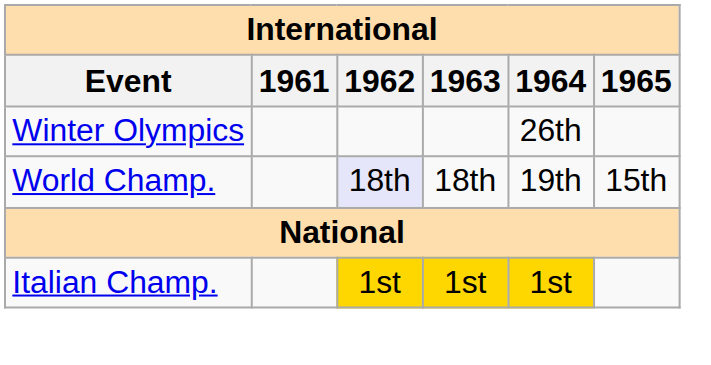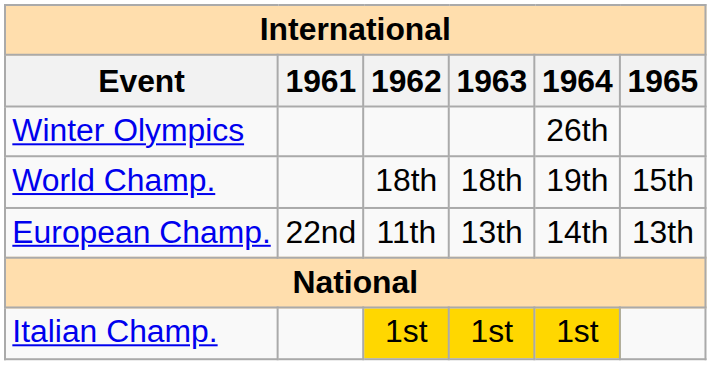 <table class="wikitable" style="text-align:center">
 <tr>
 <th style="background-color: #ffdead; " colspan=6 align=center>International</th>
 </tr>
 <tr>
 <th>Event</th>
 <th>1961</th>
 <th>1962</th>
 <th>1963</th>
 <th>1964</th>
 <th>1965</th>
 </tr>
 <tr>
 <td align=left><a href='#'>Winter Olympics</a></td>
 <td></td>
 <td></td>
 <td></td>
 <td>26th</td>
 <td></td>
 </tr>
 <tr>
 <td align=left><a href='#'>World Champ.</a></td>
 <td></td>
-<td style="background: lavender;">18th</td>
+<td>18th</td>
 <td>18th</td>
 <td>19th</td>
 <td>15th</td>
+</tr>
+<tr>
+<td align=left><a href='#'>European Champ.</a></td>
+<td>22nd</td>
+<td>11th</td>
+<td>13th</td>
+<td>14th</td>
+<td>13th</td>
 </tr>
 <tr>
 <th style="background-color: #ffdead; " colspan=6 align=center>National</th>
 </tr>
 <tr>
 <td align=left><a href='#'>Italian Champ.</a></td>
 <td></td>
 <td bgcolor=gold>1st</td>
 <td bgcolor=gold>1st</td>
 <td bgcolor=gold>1st</td>
 <td></td>
 </tr>
 </table>
